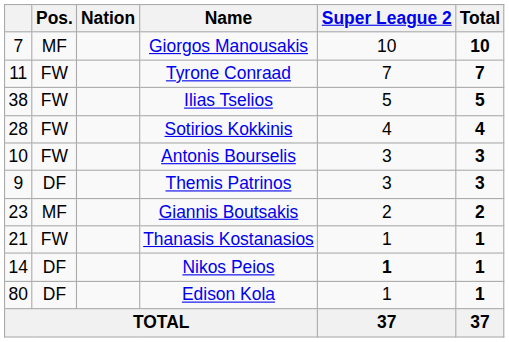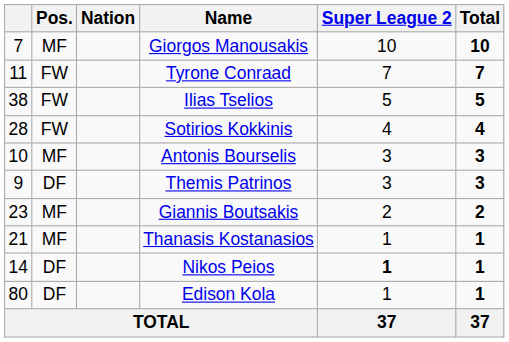 <table class="wikitable sortable" style=" text-align: center;">
 <tr>
 <th></th>
 <th>Pos.</th>
 <th>Nation</th>
 <th>Name</th>
 <th><a href='#'>Super League 2</a></th>
 <th>Total</th>
 </tr>
 <tr>
 <td>7</td>
 <td>MF</td>
 <td></td>
 <td><a href='#'>Giorgos Manousakis</a></td>
 <td>10</td>
 <td><strong>10</strong></td>
 </tr>
 <tr>
 <td>11</td>
 <td>FW</td>
 <td></td>
 <td><a href='#'>Tyrone Conraad</a></td>
 <td>7</td>
 <td><strong>7</strong></td>
 </tr>
 <tr>
 <td>38</td>
 <td>FW</td>
 <td></td>
 <td><a href='#'>Ilias Tselios</a></td>
 <td>5</td>
 <td><strong>5</strong></td>
 </tr>
 <tr>
 <td>28</td>
 <td>FW</td>
 <td></td>
 <td><a href='#'>Sotirios Kokkinis</a></td>
 <td>4</td>
 <td><strong>4</strong></td>
 </tr>
 <tr>
 <td>10</td>
-<td>FW</td>
+<td>MF</td>
 <td></td>
 <td><a href='#'>Antonis Bourselis</a></td>
 <td>3</td>
 <td><strong>3</strong></td>
 </tr>
 <tr>
 <td>9</td>
 <td>DF</td>
 <td></td>
 <td><a href='#'>Themis Patrinos</a></td>
 <td>3</td>
 <td><strong>3</strong></td>
 </tr>
 <tr>
 <td>23</td>
 <td>MF</td>
 <td></td>
 <td><a href='#'>Giannis Boutsakis</a></td>
 <td>2</td>
 <td><strong>2</strong></td>
 </tr>
 <tr>
 <td>21</td>
-<td>FW</td>
+<td>MF</td>
 <td></td>
 <td><a href='#'>Thanasis Kostanasios</a></td>
 <td>1</td>
 <td><strong>1</strong></td>
 </tr>
 <tr>
 <td>14</td>
 <td>DF</td>
 <td></td>
 <td><a href='#'>Nikos Peios</a></td>
 <td><strong>1</strong></td>
 <td><strong>1</strong></td>
 </tr>
 <tr>
 <td>80</td>
 <td>DF</td>
 <td> </td>
 <td><a href='#'>Edison Kola</a></td>
 <td>1</td>
 <td><strong>1</strong></td>
 </tr>
 <tr bgcolor="F1F1F1" >
 <td colspan=4><strong>TOTAL</strong></td>
 <td><strong>37</strong> </td>
 <td><strong>37</strong> </td>
 </tr>
 </table>
